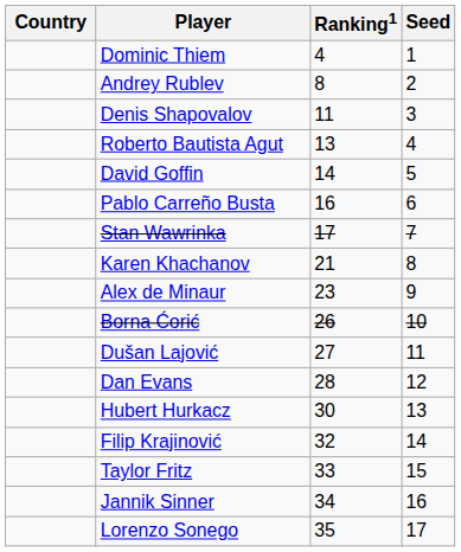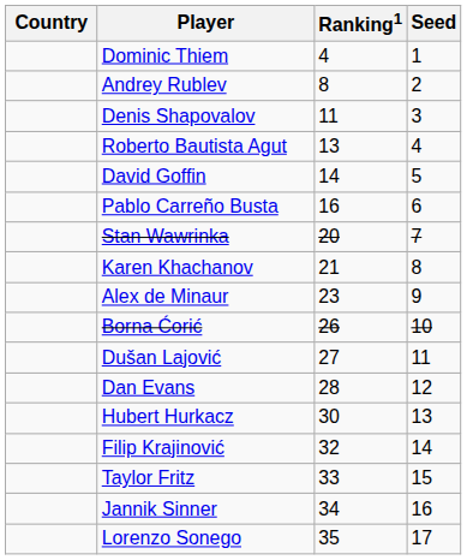 <table class="sortable wikitable">
 <tr>
 <th width="70">Country</th>
 <th width="175">Player</th>
 <th>Ranking<sup>1</sup></th>
 <th>Seed</th>
 </tr>
 <tr>
 <td></td>
 <td><a href='#'>Dominic Thiem</a></td>
 <td>4</td>
 <td>1</td>
 </tr>
 <tr>
 <td></td>
 <td><a href='#'>Andrey Rublev</a></td>
 <td>8</td>
 <td>2</td>
 </tr>
 <tr>
 <td></td>
 <td><a href='#'>Denis Shapovalov</a></td>
 <td>11</td>
 <td>3</td>
 </tr>
 <tr>
 <td></td>
 <td><a href='#'>Roberto Bautista Agut</a></td>
 <td>13</td>
 <td>4</td>
 </tr>
 <tr>
 <td></td>
 <td><a href='#'>David Goffin</a></td>
 <td>14</td>
 <td>5</td>
 </tr>
 <tr>
 <td></td>
 <td><a href='#'>Pablo Carreño Busta</a></td>
 <td>16</td>
 <td>6</td>
 </tr>
 <tr>
 <td><s></s></td>
 <td><s><a href='#'>Stan Wawrinka</a></s></td>
-<td><s>17</s></td>
+<td><s>20</s></td>
 <td><s>7</s></td>
 </tr>
 <tr>
 <td></td>
 <td><a href='#'>Karen Khachanov</a></td>
 <td>21</td>
 <td>8</td>
 </tr>
 <tr>
 <td></td>
 <td><a href='#'>Alex de Minaur</a></td>
 <td>23</td>
 <td>9</td>
 </tr>
 <tr>
 <td><s></s></td>
 <td><s><a href='#'>Borna Ćorić</a></s></td>
 <td><s>26</s></td>
 <td><s>10</s></td>
 </tr>
 <tr>
 <td></td>
 <td><a href='#'>Dušan Lajović</a></td>
 <td>27</td>
 <td>11</td>
 </tr>
 <tr>
 <td></td>
 <td><a href='#'>Dan Evans</a></td>
 <td>28</td>
 <td>12</td>
 </tr>
 <tr>
 <td></td>
 <td><a href='#'>Hubert Hurkacz</a></td>
 <td>30</td>
 <td>13</td>
 </tr>
 <tr>
 <td></td>
 <td><a href='#'>Filip Krajinović</a></td>
 <td>32</td>
 <td>14</td>
 </tr>
 <tr>
 <td></td>
 <td><a href='#'>Taylor Fritz</a></td>
 <td>33</td>
 <td>15</td>
 </tr>
 <tr>
 <td></td>
 <td><a href='#'>Jannik Sinner</a></td>
 <td>34</td>
 <td>16</td>
 </tr>
 <tr>
 <td></td>
 <td><a href='#'>Lorenzo Sonego</a></td>
 <td>35</td>
 <td>17</td>
 </tr>
 </table>
